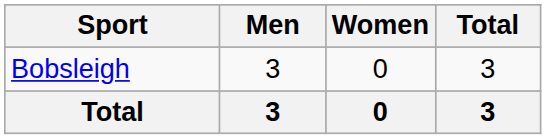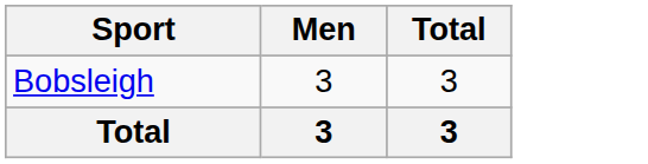 <table class="wikitable sortable" style="text-align:center;">
 <tr>
 <th width=120>Sport</th>
 <th width=55>Men</th>
-<th width=55>Women</th>
 <th width=55>Total</th>
 </tr>
 <tr>
 <td align=left><a href='#'>Bobsleigh</a></td>
 <td>3</td>
-<td>0</td>
 <td>3</td>
 </tr>
 <tr>
 <th>Total</th>
 <th>3</th>
-<th>0</th>
 <th>3</th>
 </tr>
 </table>
